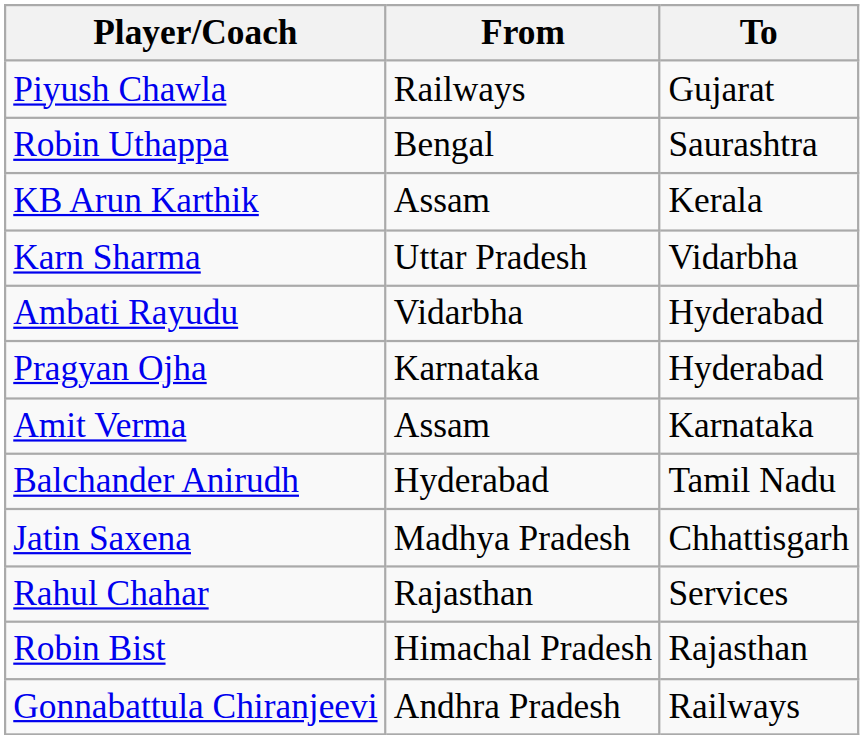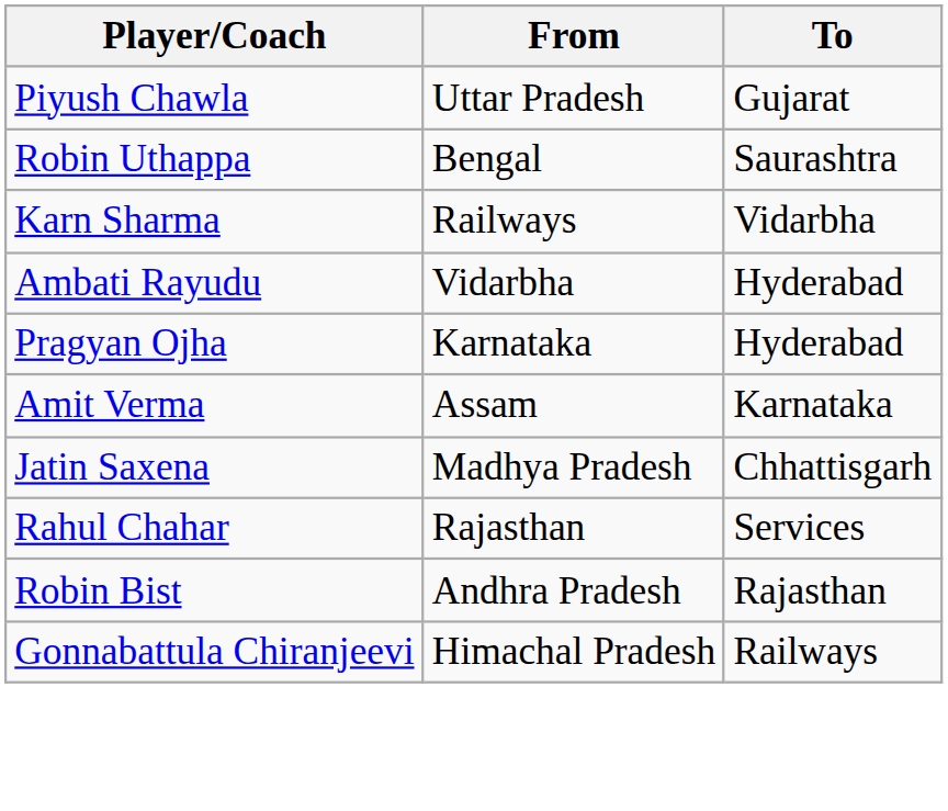 <table class="wikitable">
 <tr>
 <th>Player/Coach</th>
 <th>From</th>
 <th>To</th>
 </tr>
 <tr>
 <td><a href='#'>Piyush Chawla</a></td>
-<td>Railways</td>
+<td>Uttar Pradesh</td>
 <td>Gujarat</td>
 </tr>
 <tr>
 <td><a href='#'>Robin Uthappa</a></td>
 <td>Bengal</td>
 <td>Saurashtra</td>
 </tr>
 <tr>
-<td><a href='#'>KB Arun Karthik</a></td>
-<td>Assam</td>
-<td>Kerala</td>
-</tr>
-<tr>
 <td><a href='#'>Karn Sharma</a></td>
-<td>Uttar Pradesh</td>
+<td>Railways</td>
 <td>Vidarbha</td>
 </tr>
 <tr>
 <td><a href='#'>Ambati Rayudu</a></td>
 <td>Vidarbha</td>
 <td>Hyderabad</td>
 </tr>
 <tr>
 <td><a href='#'>Pragyan Ojha</a></td>
 <td>Karnataka</td>
 <td>Hyderabad</td>
 </tr>
 <tr>
 <td><a href='#'>Amit Verma</a></td>
 <td>Assam</td>
 <td>Karnataka</td>
 </tr>
 <tr>
-<td><a href='#'>Balchander Anirudh</a></td>
-<td>Hyderabad</td>
-<td>Tamil Nadu</td>
-</tr>
-<tr>
 <td><a href='#'>Jatin Saxena</a></td>
 <td>Madhya Pradesh</td>
 <td>Chhattisgarh</td>
 </tr>
 <tr>
 <td><a href='#'>Rahul Chahar</a></td>
 <td>Rajasthan</td>
 <td>Services</td>
 </tr>
 <tr>
 <td><a href='#'>Robin Bist</a></td>
-<td>Himachal Pradesh</td>
+<td>Andhra Pradesh</td>
 <td>Rajasthan</td>
 </tr>
 <tr>
 <td><a href='#'>Gonnabattula Chiranjeevi</a></td>
-<td>Andhra Pradesh</td>
+<td>Himachal Pradesh</td>
 <td>Railways</td>
 </tr>
 </table>
